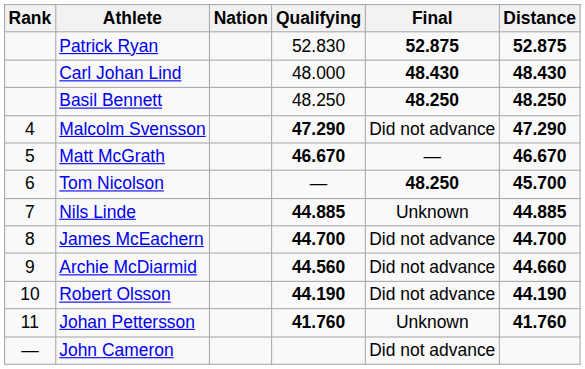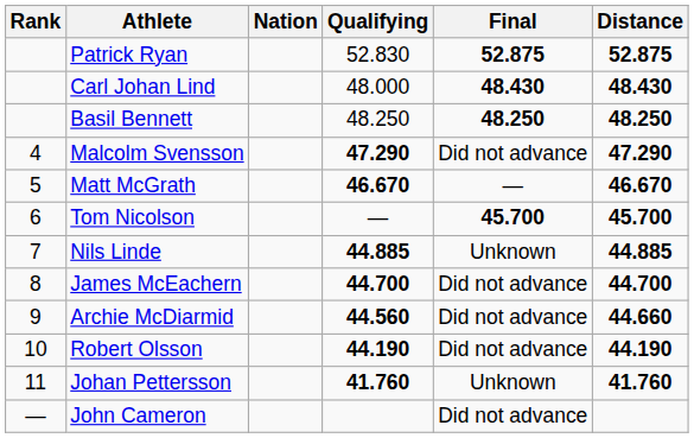 <table class="wikitable sortable" style="text-align:center">
 <tr>
 <th>Rank</th>
 <th>Athlete</th>
 <th>Nation</th>
 <th>Qualifying</th>
 <th>Final</th>
 <th>Distance</th>
 </tr>
 <tr>
 <td></td>
 <td align=left><a href='#'>Patrick Ryan</a></td>
 <td align=left></td>
 <td>52.830</td>
 <td><strong>52.875</strong></td>
 <td><strong>52.875</strong></td>
 </tr>
 <tr>
 <td></td>
 <td align=left><a href='#'>Carl Johan Lind</a></td>
 <td align=left></td>
 <td>48.000</td>
 <td><strong>48.430</strong></td>
 <td><strong>48.430</strong></td>
 </tr>
 <tr>
 <td></td>
 <td align=left><a href='#'>Basil Bennett</a></td>
 <td align=left></td>
 <td>48.250</td>
 <td><strong>48.250</strong></td>
 <td><strong>48.250</strong></td>
 </tr>
 <tr>
 <td>4</td>
 <td align=left><a href='#'>Malcolm Svensson</a></td>
 <td align=left></td>
 <td><strong>47.290</strong></td>
 <td data-sort-value=0.000>Did not advance</td>
 <td><strong>47.290</strong></td>
 </tr>
 <tr>
 <td>5</td>
 <td align=left><a href='#'>Matt McGrath</a></td>
 <td align=left></td>
 <td><strong>46.670</strong></td>
 <td data-sort-value=0.500>—</td>
 <td><strong>46.670</strong></td>
 </tr>
 <tr>
 <td>6</td>
 <td align=left><a href='#'>Tom Nicolson</a></td>
 <td align=left></td>
 <td>—</td>
-<td><strong>48.250</strong></td>
+<td><strong>45.700</strong></td>
 <td><strong>45.700</strong></td>
 </tr>
 <tr>
 <td>7</td>
 <td align=left><a href='#'>Nils Linde</a></td>
 <td align=left></td>
 <td><strong>44.885</strong></td>
 <td data-sort-value=44.885>Unknown</td>
 <td><strong>44.885</strong></td>
 </tr>
 <tr>
 <td>8</td>
 <td align=left><a href='#'>James McEachern</a></td>
 <td align=left></td>
 <td><strong>44.700</strong></td>
 <td data-sort-value=0.000>Did not advance</td>
 <td><strong>44.700</strong></td>
 </tr>
 <tr>
 <td>9</td>
 <td align=left><a href='#'>Archie McDiarmid</a></td>
 <td align=left></td>
 <td><strong>44.560</strong></td>
 <td data-sort-value=0.000>Did not advance</td>
 <td><strong>44.660</strong></td>
 </tr>
 <tr>
 <td>10</td>
 <td align=left><a href='#'>Robert Olsson</a></td>
 <td align=left></td>
 <td><strong>44.190</strong></td>
 <td data-sort-value=0.000>Did not advance</td>
 <td><strong>44.190</strong></td>
 </tr>
 <tr>
 <td>11</td>
 <td align=left><a href='#'>Johan Pettersson</a></td>
 <td align=left></td>
 <td><strong>41.760</strong></td>
 <td data-sort-value=44.885>Unknown</td>
 <td><strong>41.760</strong></td>
 </tr>
 <tr>
 <td data-sort-value=12>—</td>
 <td align=left><a href='#'>John Cameron</a></td>
 <td align=left></td>
 <td data-sort-value=0.000></td>
 <td data-sort-value=0.000>Did not advance</td>
 <td></td>
 </tr>
 </table>
